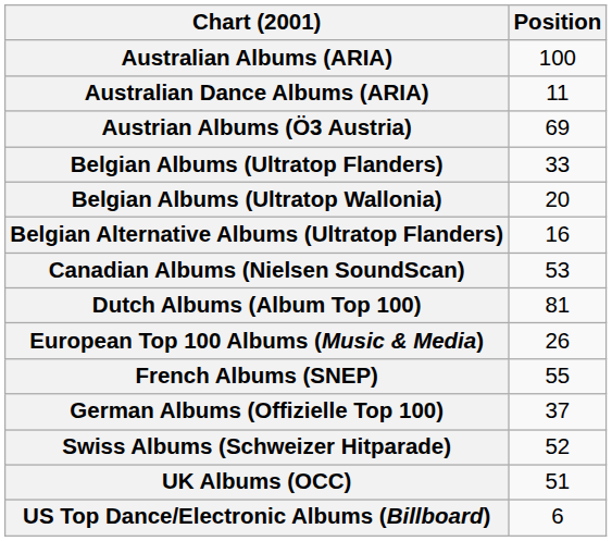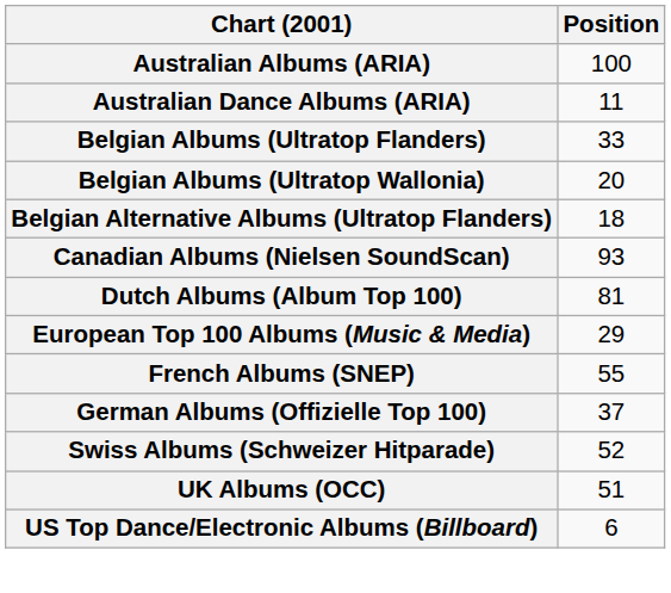 <table class="wikitable sortable plainrowheaders" style="text-align:center;">
 <tr>
 <th>Chart (2001)</th>
 <th>Position</th>
 </tr>
 <tr>
 <th scope="row">Australian Albums (ARIA)</th>
 <td>100</td>
 </tr>
 <tr>
 <th scope="row">Australian Dance Albums (ARIA)</th>
 <td>11</td>
 </tr>
 <tr>
-<th scope="row">Austrian Albums (Ö3 Austria)</th>
-<td>69</td>
-</tr>
-<tr>
 <th scope="row">Belgian Albums (Ultratop Flanders)</th>
 <td>33</td>
 </tr>
 <tr>
 <th scope="row">Belgian Albums (Ultratop Wallonia)</th>
 <td>20</td>
 </tr>
 <tr>
 <th scope="row">Belgian Alternative Albums (Ultratop Flanders)</th>
-<td style="text-align:center;">16</td>
+<td style="text-align:center;">18</td>
 </tr>
 <tr>
 <th scope="row">Canadian Albums (Nielsen SoundScan)</th>
-<td>53</td>
+<td>93</td>
 </tr>
 <tr>
 <th scope="row">Dutch Albums (Album Top 100)</th>
 <td>81</td>
 </tr>
 <tr>
 <th scope="row">European Top 100 Albums (<em>Music & Media</em>)</th>
-<td>26</td>
+<td>29</td>
 </tr>
 <tr>
 <th scope="row">French Albums (SNEP)</th>
 <td>55</td>
 </tr>
 <tr>
 <th scope="row">German Albums (Offizielle Top 100)</th>
 <td>37</td>
 </tr>
 <tr>
 <th scope="row">Swiss Albums (Schweizer Hitparade)</th>
 <td>52</td>
 </tr>
 <tr>
 <th scope="row">UK Albums (OCC)</th>
 <td>51</td>
 </tr>
 <tr>
 <th scope="row">US Top Dance/Electronic Albums (<em>Billboard</em>)</th>
 <td>6</td>
 </tr>
 </table>
